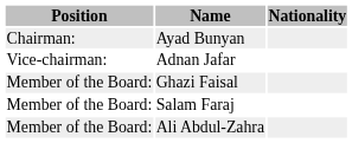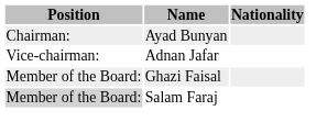 <table class="toccolours">
 <tr>
 <th bgcolor=silver>Position</th>
 <th bgcolor=silver>Name</th>
 <th bgcolor=silver>Nationality</th>
 </tr>
 <tr bgcolor=#eeeeee>
 <td>Chairman:</td>
 <td>Ayad Bunyan</td>
 <td></td>
 </tr>
 <tr>
 <td>Vice-chairman:</td>
 <td>Adnan Jafar</td>
 <td></td>
 </tr>
 <tr bgcolor=#eeeeee>
 <td>Member of the Board:</td>
 <td>Ghazi Faisal</td>
 <td></td>
 </tr>
 <tr>
-<td>Member of the Board:</td>
+<td style="background: lightgrey;">Member of the Board:</td>
 <td>Salam Faraj</td>
-<td></td>
-</tr>
-<tr bgcolor=#eeeeee>
-<td>Member of the Board:</td>
-<td>Ali Abdul-Zahra</td>
 <td></td>
 </tr>
 <tr>
 </tr>
 </table>
